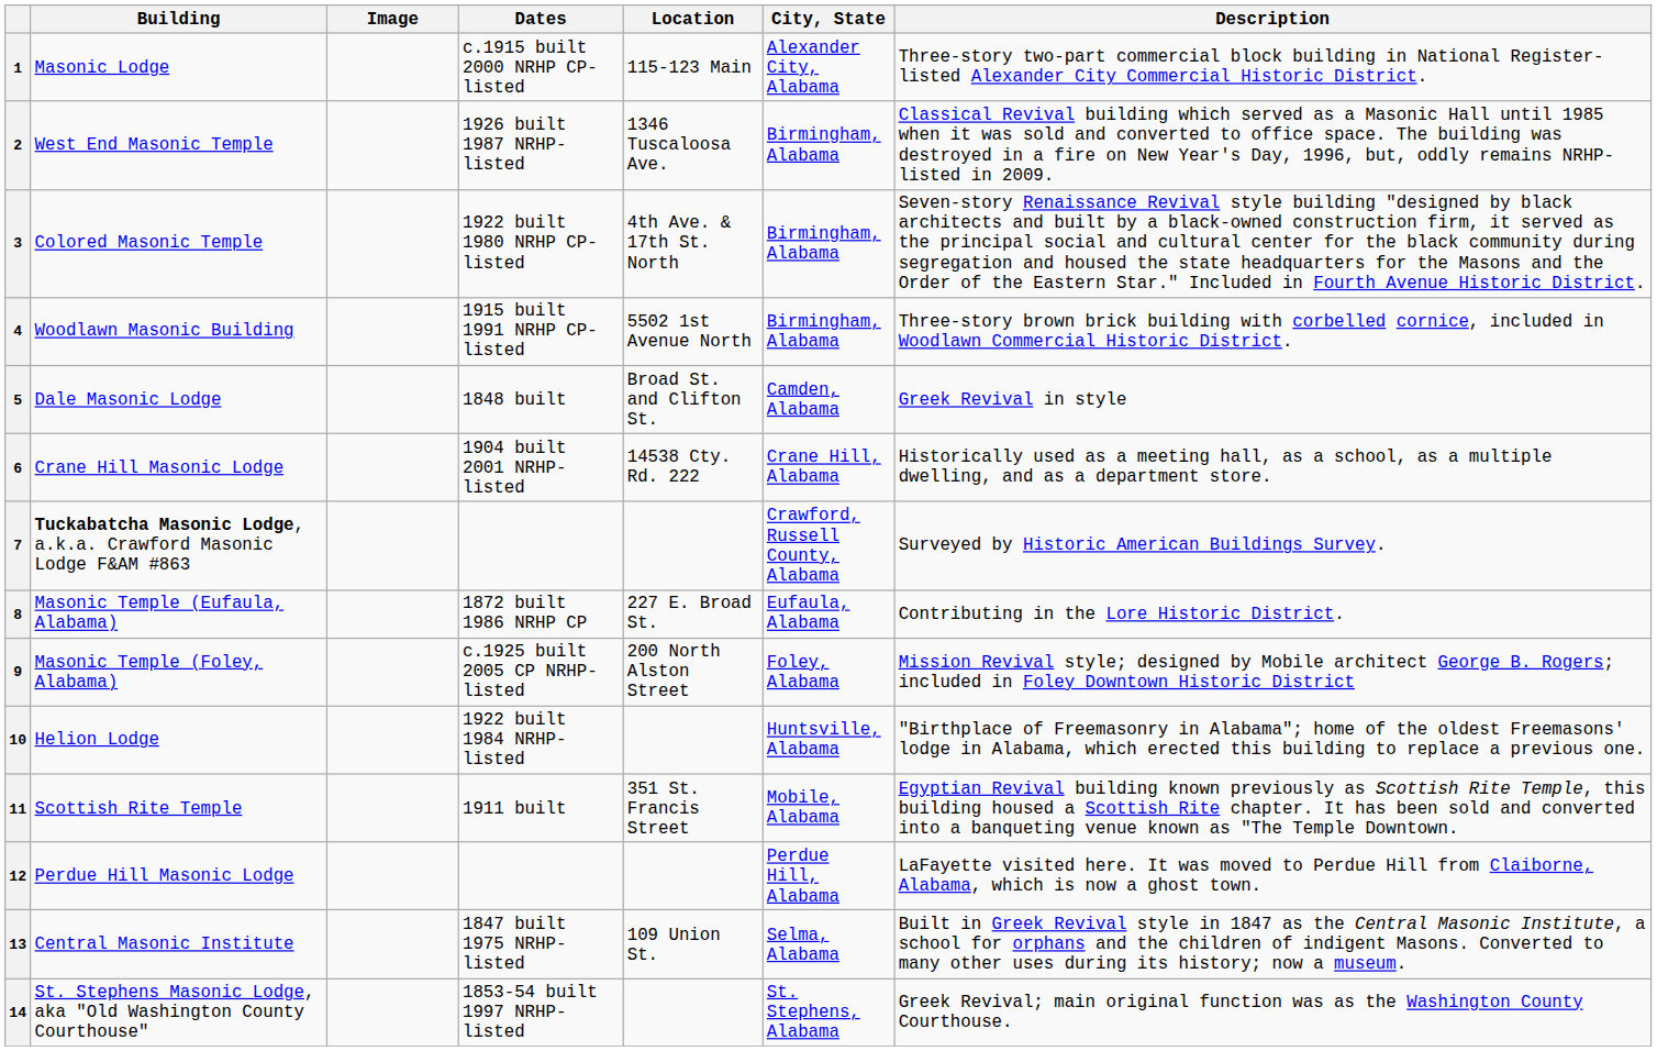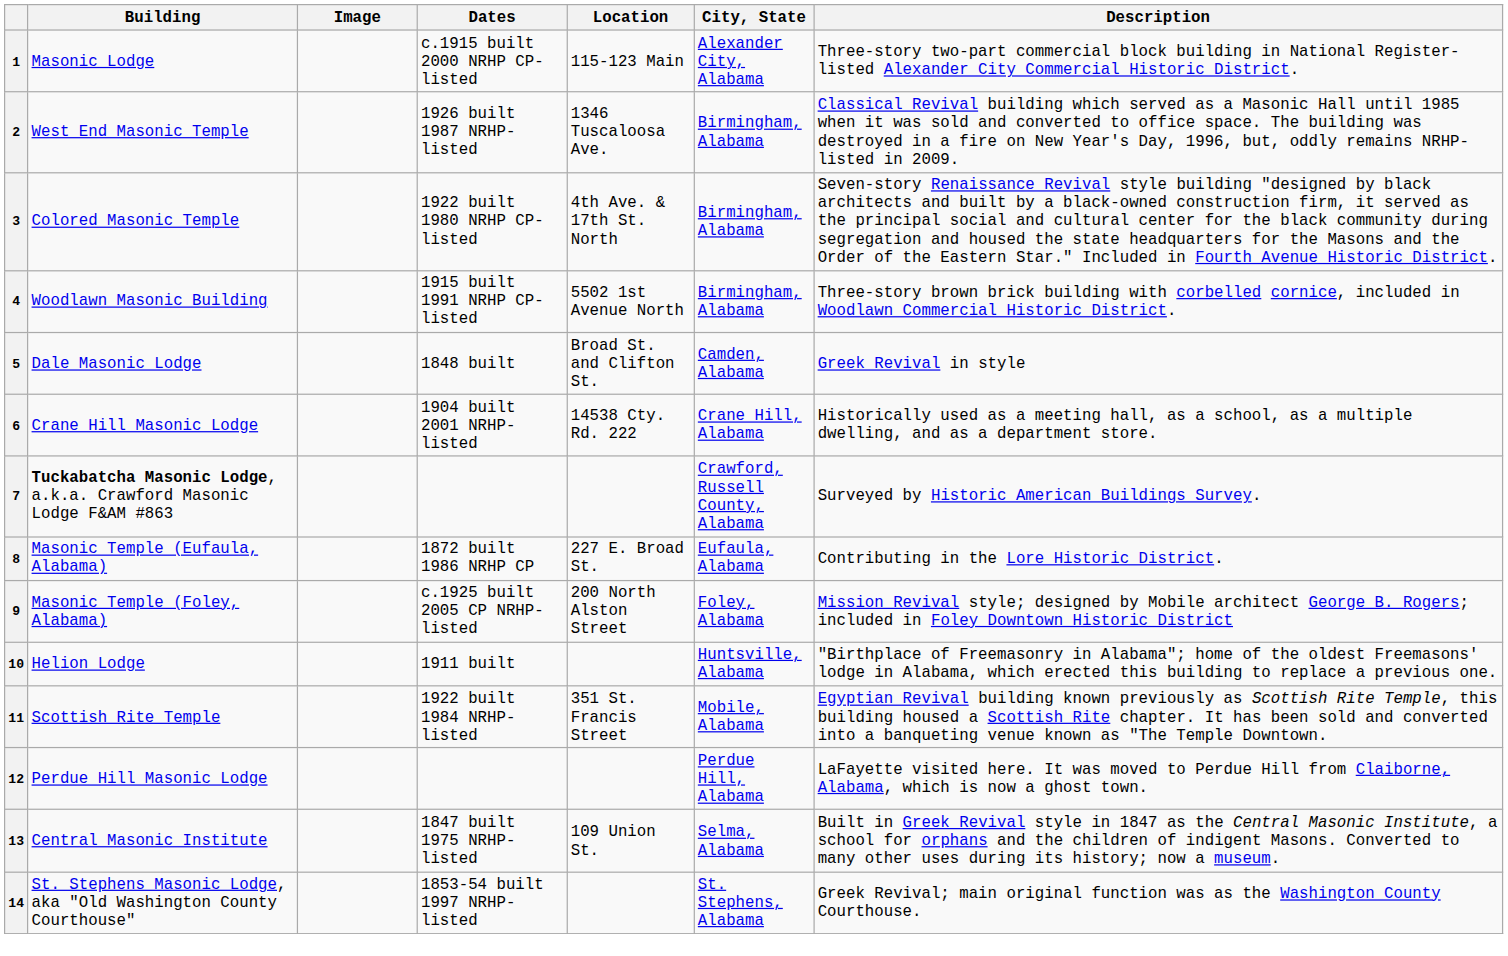 <table class="wikitable sortable" style="width:98%">
 <tr>
 <th></th>
 <th width = 18%><strong>Building</strong></th>
 <th width = 8% class="unsortable"><strong>Image</strong></th>
 <th width = 10%><strong>Dates</strong></th>
 <th><strong>Location</strong></th>
 <th width = 8%><strong>City, State</strong></th>
 <th class="unsortable"><strong>Description</strong></th>
 </tr>
 <tr ->
 <th><small>1</small></th>
 <td><a href='#'>Masonic Lodge</a></td>
 <td></td>
 <td>c.1915 built<br>2000 NRHP CP-listed</td>
 <td>115-123 Main<br><small></small></td>
 <td><a href='#'>Alexander City, Alabama</a></td>
 <td>Three-story two-part commercial block building in National Register-listed <a href='#'>Alexander City Commercial Historic District</a>.</td>
 </tr>
 <tr ->
 <th><small>2</small></th>
 <td><a href='#'>West End Masonic Temple</a></td>
 <td></td>
 <td>1926 built<br>1987 NRHP-listed</td>
 <td>1346 Tuscaloosa Ave.<br><small></small></td>
 <td><a href='#'>Birmingham, Alabama</a></td>
 <td><a href='#'>Classical Revival</a> building which served as a Masonic Hall until 1985 when it was sold and converted to office space.  The building was destroyed in a fire on New Year's Day, 1996, but, oddly remains NRHP-listed in 2009.</td>
 </tr>
 <tr ->
 <th><small>3</small></th>
 <td><a href='#'>Colored Masonic Temple</a></td>
 <td></td>
 <td>1922 built<br>1980 NRHP CP-listed</td>
 <td>4th Ave. & 17th St. North<small></small></td>
 <td><a href='#'>Birmingham, Alabama</a></td>
 <td>Seven-story <a href='#'>Renaissance Revival</a> style building "designed by black architects and built by a black-owned construction firm, it served as the principal social and cultural center for the black community during segregation and housed the state headquarters for the Masons and the Order of the Eastern Star." Included in <a href='#'>Fourth Avenue Historic District</a>.</td>
 </tr>
 <tr ->
 <th><small>4</small></th>
 <td><a href='#'>Woodlawn Masonic Building</a></td>
 <td></td>
 <td>1915 built<br>1991 NRHP CP-listed</td>
 <td>5502 1st Avenue North<small></small></td>
 <td><a href='#'>Birmingham, Alabama</a></td>
 <td>Three-story brown brick building with <a href='#'>corbelled</a> <a href='#'>cornice</a>, included in <a href='#'>Woodlawn Commercial Historic District</a>.</td>
 </tr>
 <tr ->
 <th><small>5</small></th>
 <td><a href='#'>Dale Masonic Lodge</a></td>
 <td></td>
 <td>1848 built</td>
 <td>Broad St. and Clifton St.<small></small></td>
 <td><a href='#'>Camden, Alabama</a></td>
 <td><a href='#'>Greek Revival</a> in style</td>
 </tr>
 <tr ->
 <th><small>6</small></th>
 <td><a href='#'>Crane Hill Masonic Lodge</a></td>
 <td></td>
 <td>1904 built<br>2001 NRHP-listed</td>
 <td>14538 Cty. Rd. 222<br><small></small></td>
 <td><a href='#'>Crane Hill, Alabama</a></td>
 <td>Historically used as a meeting hall, as a school, as a multiple dwelling, and as a department store.</td>
 </tr>
 <tr - id="Tuckabatcha Masonic Lodge">
 <th><small>7</small></th>
 <td><strong>Tuckabatcha Masonic Lodge</strong>,<br>a.k.a. Crawford Masonic Lodge F&AM #863</td>
 <td></td>
 <td></td>
 <td></td>
 <td><a href='#'>Crawford, Russell County, Alabama</a></td>
 <td>Surveyed by <a href='#'>Historic American Buildings Survey</a>.</td>
 </tr>
 <tr ->
 <th><small>8</small></th>
 <td><a href='#'>Masonic Temple (Eufaula, Alabama)</a></td>
 <td></td>
 <td>1872 built<br>1986 NRHP CP</td>
 <td>227 E. Broad St.<br></td>
 <td><a href='#'>Eufaula, Alabama</a></td>
 <td>Contributing in the <a href='#'>Lore Historic District</a>.</td>
 </tr>
 <tr ->
 <th><small>9</small></th>
 <td><a href='#'>Masonic Temple (Foley, Alabama)</a></td>
 <td></td>
 <td>c.1925 built<br>2005 CP NRHP-listed</td>
 <td>200 North Alston Street<br><small></small></td>
 <td><a href='#'>Foley, Alabama</a></td>
 <td><a href='#'>Mission Revival</a> style; designed by Mobile architect <a href='#'>George B. Rogers</a>; included in <a href='#'>Foley Downtown Historic District</a></td>
 </tr>
 <tr ->
 <th><small>10</small></th>
 <td><a href='#'>Helion Lodge</a></td>
 <td></td>
-<td>1922 built<br>1984 NRHP-listed</td>
+<td>1911 built</td>
 <td><br><small></small></td>
 <td><a href='#'>Huntsville, Alabama</a></td>
 <td>"Birthplace of Freemasonry in Alabama";  home of the oldest Freemasons' lodge in Alabama, which erected this building to replace a previous one.</td>
 </tr>
 <tr ->
 <th><small>11</small></th>
 <td><a href='#'>Scottish Rite Temple</a></td>
 <td></td>
-<td>1911 built</td>
+<td>1922 built<br>1984 NRHP-listed</td>
 <td>351 St. Francis Street<br><small></small></td>
 <td><a href='#'>Mobile, Alabama</a></td>
 <td><a href='#'>Egyptian Revival</a> building known previously as <em>Scottish Rite Temple</em>, this building housed a <a href='#'>Scottish Rite</a> chapter.  It has been sold and converted into a banqueting venue known as "The Temple Downtown.</td>
 </tr>
 <tr ->
 <th><small>12</small></th>
 <td><a href='#'>Perdue Hill Masonic Lodge</a></td>
 <td></td>
 <td></td>
 <td></td>
 <td><a href='#'>Perdue Hill, Alabama</a></td>
 <td>LaFayette visited here. It was moved to Perdue Hill from <a href='#'>Claiborne, Alabama</a>, which is now a ghost town.</td>
 </tr>
 <tr ->
 <th><small>13</small></th>
 <td><a href='#'>Central Masonic Institute</a></td>
 <td></td>
 <td>1847 built<br>1975 NRHP-listed</td>
 <td>109 Union St.<br><small></small></td>
 <td><a href='#'>Selma, Alabama</a></td>
 <td>Built in <a href='#'>Greek Revival</a> style in 1847 as the <em>Central Masonic Institute</em>, a school for <a href='#'>orphans</a> and the children of indigent Masons.  Converted to many other uses during its history; now a <a href='#'>museum</a>.</td>
 </tr>
 <tr ->
 <th><small>14</small></th>
 <td><a href='#'>St. Stephens Masonic Lodge</a>, aka "Old Washington County Courthouse"</td>
 <td></td>
 <td>1853-54 built<br>1997 NRHP-listed</td>
 <td><small></small></td>
 <td><a href='#'>St. Stephens, Alabama</a></td>
 <td>Greek Revival; main original function was as the <a href='#'>Washington County</a> Courthouse.</td>
 </tr>
 <tr -->
 </tr>
 </table>
